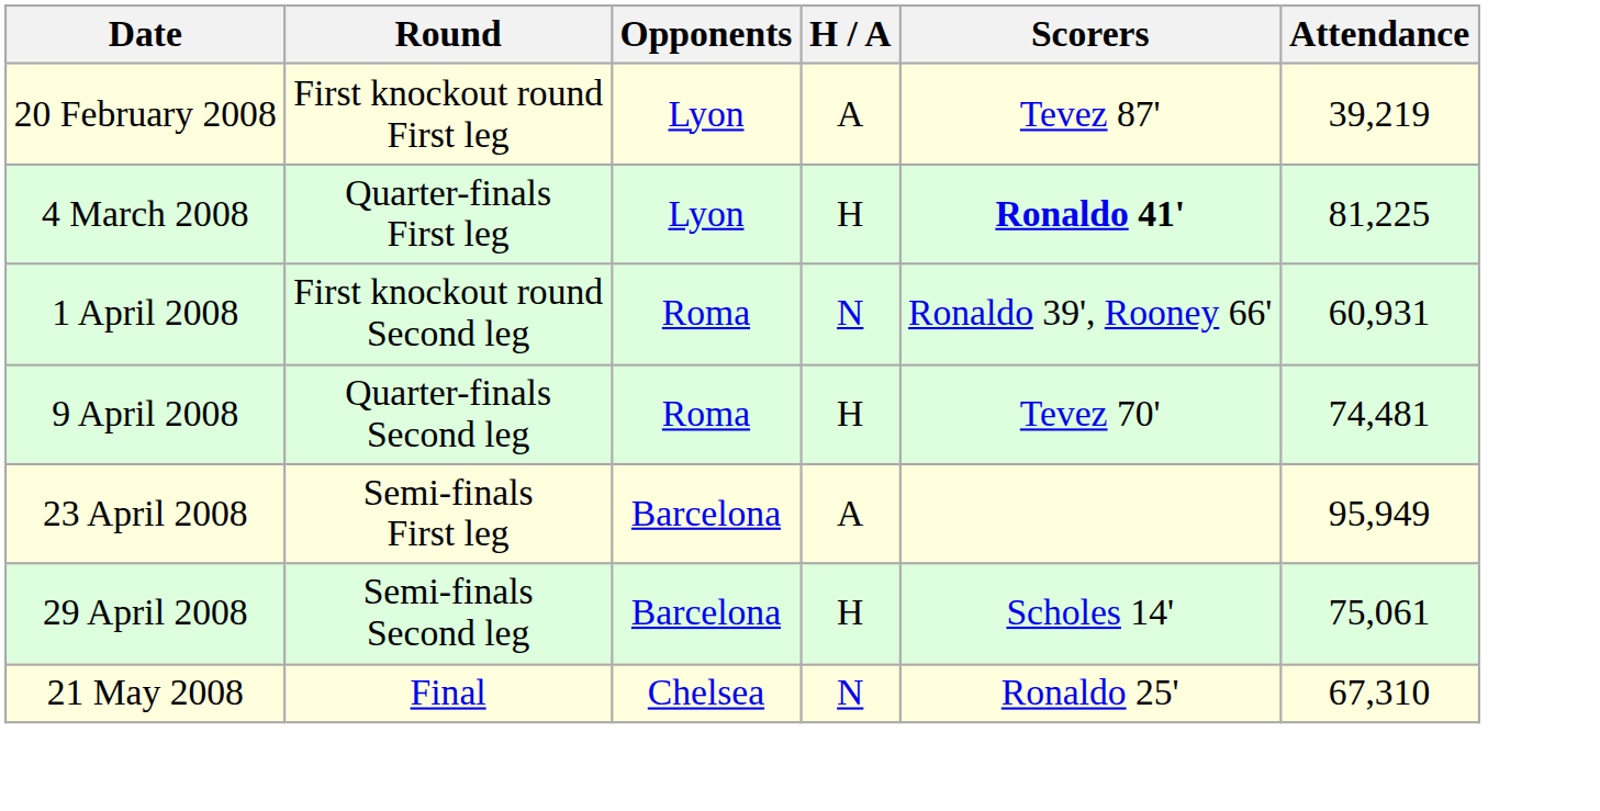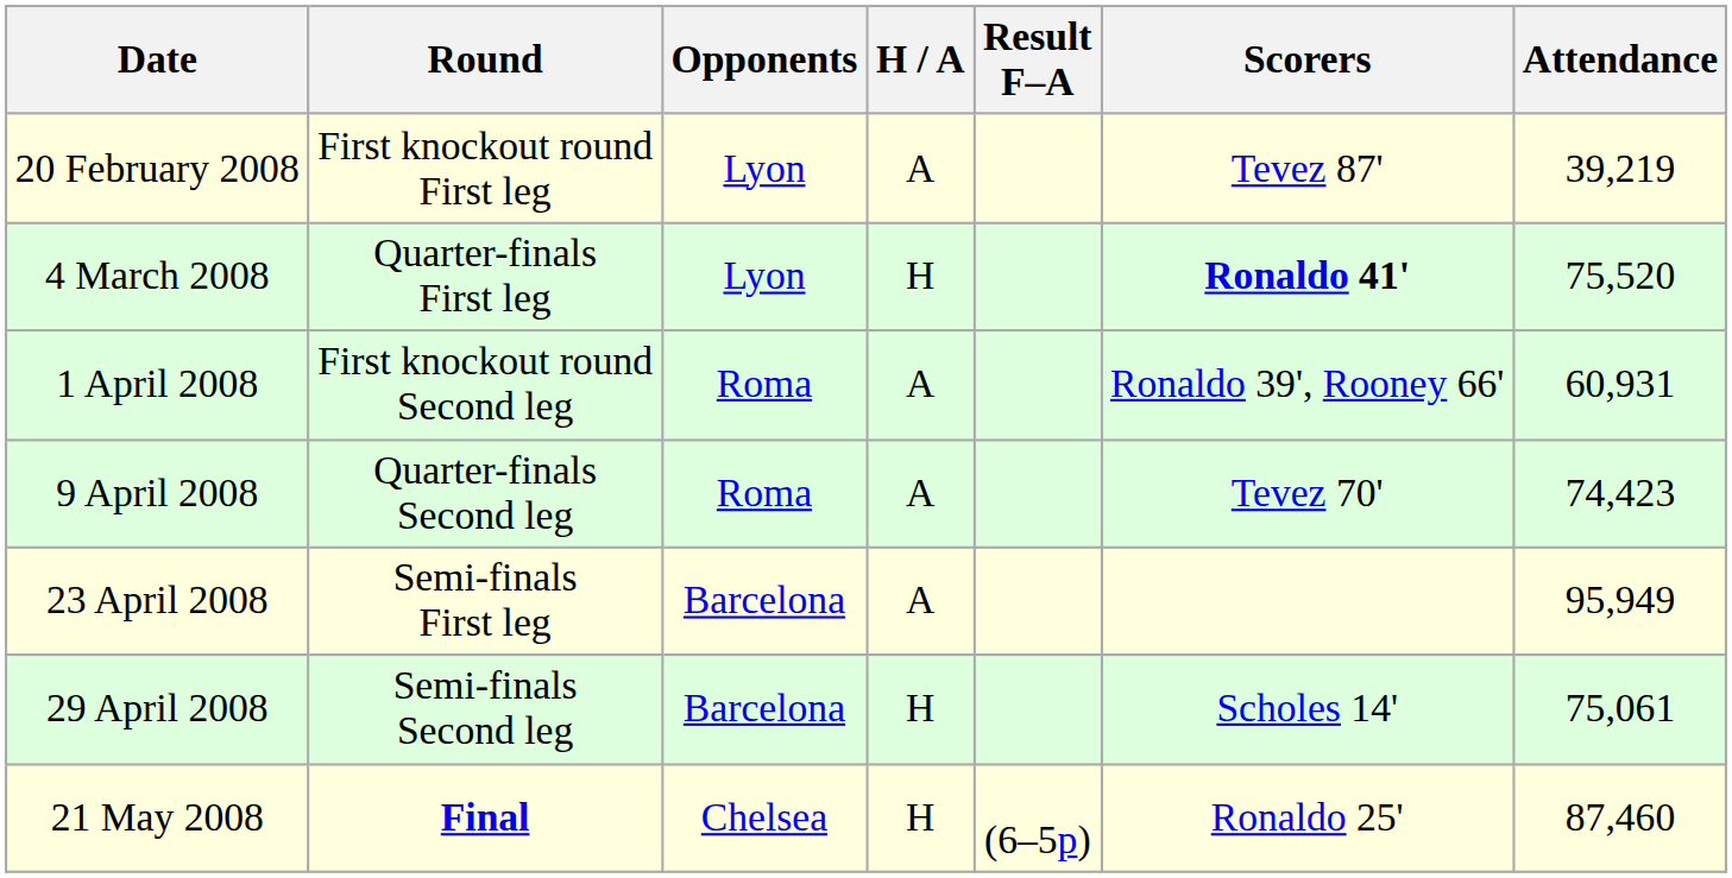 <table class="wikitable" style="text-align:center">
 <tr>
 <th>Date</th>
 <th>Round</th>
 <th>Opponents</th>
 <th>H / A</th>
+<th>Result<br>F–A</th>
 <th>Scorers</th>
 <th>Attendance</th>
 </tr>
 <tr bgcolor="#ffffdd">
 <td>20 February 2008</td>
 <td>First knockout round<br>First leg</td>
 <td><a href='#'>Lyon</a></td>
 <td>A</td>
+<td></td>
 <td><a href='#'>Tevez</a> 87'</td>
 <td>39,219</td>
 </tr>
 <tr bgcolor="#ddffdd">
 <td>4 March 2008</td>
 <td>Quarter-finals<br>First leg</td>
 <td><a href='#'>Lyon</a></td>
 <td>H</td>
+<td></td>
 <td><strong><a href='#'>Ronaldo</a> 41'</strong></td>
-<td>81,225</td>
+<td>75,520</td>
 </tr>
 <tr bgcolor="#ddffdd">
 <td>1 April 2008</td>
 <td>First knockout round<br>Second leg</td>
 <td><a href='#'>Roma</a></td>
-<td><a href='#'>N</a></td>
+<td>A</td>
+<td></td>
 <td><a href='#'>Ronaldo</a> 39', <a href='#'>Rooney</a> 66'</td>
 <td>60,931</td>
 </tr>
 <tr bgcolor="#ddffdd">
 <td>9 April 2008</td>
 <td>Quarter-finals<br>Second leg</td>
 <td><a href='#'>Roma</a></td>
-<td>H</td>
+<td>A</td>
+<td></td>
 <td><a href='#'>Tevez</a> 70'</td>
-<td>74,481</td>
+<td>74,423</td>
 </tr>
 <tr bgcolor="#ffffdd">
 <td>23 April 2008</td>
 <td>Semi-finals<br>First leg</td>
 <td><a href='#'>Barcelona</a></td>
 <td>A</td>
+<td></td>
 <td></td>
 <td>95,949</td>
 </tr>
 <tr bgcolor="#ddffdd">
 <td>29 April 2008</td>
 <td>Semi-finals<br>Second leg</td>
 <td><a href='#'>Barcelona</a></td>
 <td>H</td>
+<td></td>
 <td><a href='#'>Scholes</a> 14'</td>
 <td>75,061</td>
 </tr>
 <tr bgcolor="#ffffdd">
 <td>21 May 2008</td>
-<td><a href='#'>Final</a></td>
+<td><strong><a href='#'>Final</a></strong></td>
 <td><a href='#'>Chelsea</a></td>
-<td><a href='#'>N</a></td>
+<td>H</td>
+<td><br>(6–5<a href='#'>p</a>)</td>
 <td><a href='#'>Ronaldo</a> 25'</td>
-<td>67,310</td>
+<td>87,460</td>
 </tr>
 </table>
